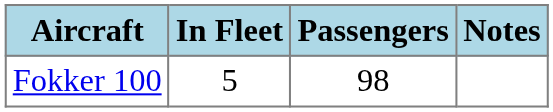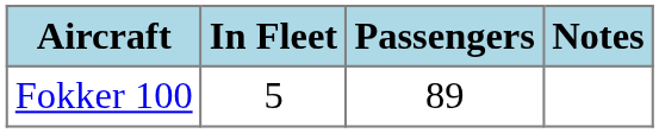 <table class="toccolours" border="1" cellpadding="3" style="margin:1em auto; border-collapse:collapse">
 <tr bgcolor=lightblue>
 <th>Aircraft</th>
 <th>In Fleet</th>
 <th>Passengers</th>
 <th>Notes</th>
 </tr>
 <tr>
 <td><a href='#'>Fokker 100</a></td>
 <td align="center">5</td>
-<td align="center">98</td>
+<td align="center">89</td>
 <td></td>
 </tr>
 </table>
